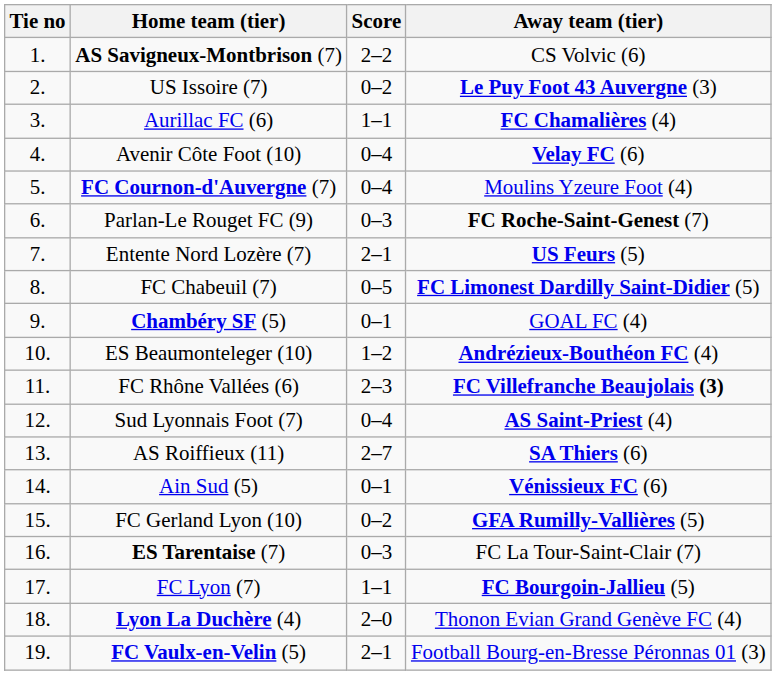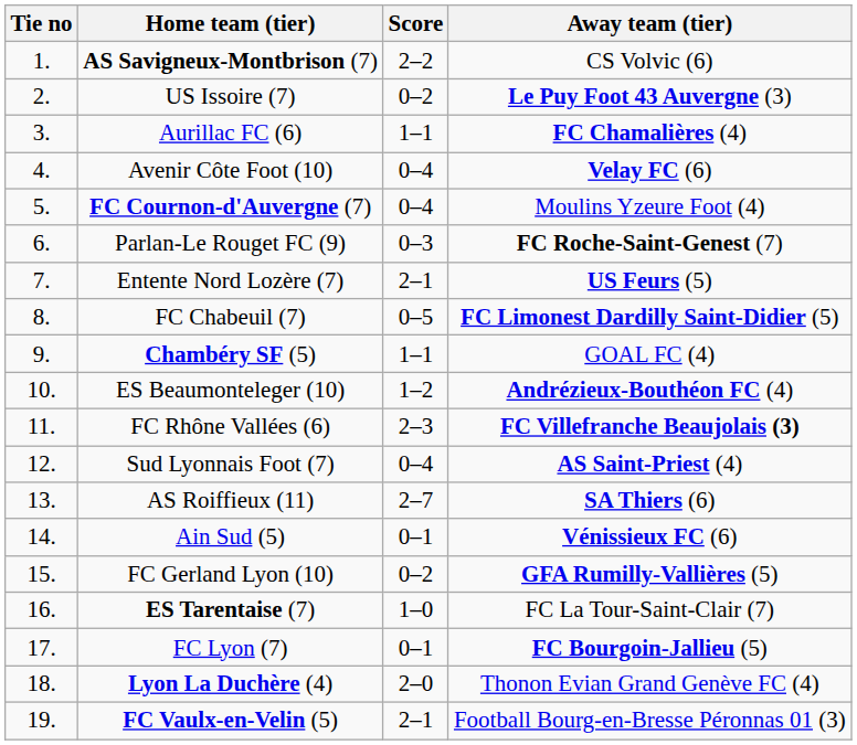 <table class="wikitable" style="text-align: center">
 <tr>
 <th>Tie no</th>
 <th>Home team (tier)</th>
 <th>Score</th>
 <th>Away team (tier)</th>
 </tr>
 <tr>
 <td>1.</td>
 <td><strong>AS Savigneux-Montbrison</strong> (7)</td>
 <td>2–2 </td>
 <td>CS Volvic (6)</td>
 </tr>
 <tr>
 <td>2.</td>
 <td>US Issoire (7)</td>
 <td>0–2</td>
 <td><strong><a href='#'>Le Puy Foot 43 Auvergne</a></strong> (3)</td>
 </tr>
 <tr>
 <td>3.</td>
 <td><a href='#'>Aurillac FC</a> (6)</td>
 <td>1–1 </td>
 <td><strong><a href='#'>FC Chamalières</a></strong> (4)</td>
 </tr>
 <tr>
 <td>4.</td>
 <td>Avenir Côte Foot (10)</td>
 <td>0–4</td>
 <td><strong><a href='#'>Velay FC</a></strong> (6)</td>
 </tr>
 <tr>
 <td>5.</td>
 <td><strong><a href='#'>FC Cournon-d'Auvergne</a></strong> (7)</td>
 <td>0–4</td>
 <td><a href='#'>Moulins Yzeure Foot</a> (4)</td>
 </tr>
 <tr>
 <td>6.</td>
 <td>Parlan-Le Rouget FC (9)</td>
 <td>0–3</td>
 <td><strong>FC Roche-Saint-Genest</strong> (7)</td>
 </tr>
 <tr>
 <td>7.</td>
 <td>Entente Nord Lozère (7)</td>
 <td>2–1</td>
 <td><strong><a href='#'>US Feurs</a></strong> (5)</td>
 </tr>
 <tr>
 <td>8.</td>
 <td>FC Chabeuil (7)</td>
 <td>0–5</td>
 <td><strong><a href='#'>FC Limonest Dardilly Saint-Didier</a></strong> (5)</td>
 </tr>
 <tr>
 <td>9.</td>
 <td><strong><a href='#'>Chambéry SF</a></strong> (5)</td>
-<td>0–1</td>
+<td>1–1 </td>
 <td><a href='#'>GOAL FC</a> (4)</td>
 </tr>
 <tr>
 <td>10.</td>
 <td>ES Beaumonteleger (10)</td>
 <td>1–2</td>
 <td><strong><a href='#'>Andrézieux-Bouthéon FC</a></strong> (4)</td>
 </tr>
 <tr>
 <td>11.</td>
 <td>FC Rhône Vallées (6)</td>
 <td>2–3</td>
 <td><strong><a href='#'>FC Villefranche Beaujolais</a> (3)</strong></td>
 </tr>
 <tr>
 <td>12.</td>
 <td>Sud Lyonnais Foot (7)</td>
 <td>0–4</td>
 <td><strong><a href='#'>AS Saint-Priest</a></strong> (4)</td>
 </tr>
 <tr>
 <td>13.</td>
 <td>AS Roiffieux (11)</td>
 <td>2–7</td>
 <td><strong><a href='#'>SA Thiers</a></strong> (6)</td>
 </tr>
 <tr>
 <td>14.</td>
 <td><a href='#'>Ain Sud</a> (5)</td>
 <td>0–1</td>
 <td><strong><a href='#'>Vénissieux FC</a></strong> (6)</td>
 </tr>
 <tr>
 <td>15.</td>
 <td>FC Gerland Lyon (10)</td>
 <td>0–2</td>
 <td><strong><a href='#'>GFA Rumilly-Vallières</a></strong> (5)</td>
 </tr>
 <tr>
 <td>16.</td>
 <td><strong>ES Tarentaise</strong> (7)</td>
-<td>0–3</td>
+<td>1–0</td>
 <td>FC La Tour-Saint-Clair (7)</td>
 </tr>
 <tr>
 <td>17.</td>
 <td><a href='#'>FC Lyon</a> (7)</td>
-<td>1–1 </td>
+<td>0–1</td>
 <td><strong><a href='#'>FC Bourgoin-Jallieu</a></strong> (5)</td>
 </tr>
 <tr>
 <td>18.</td>
 <td><strong><a href='#'>Lyon La Duchère</a></strong> (4)</td>
 <td>2–0</td>
 <td><a href='#'>Thonon Evian Grand Genève FC</a> (4)</td>
 </tr>
 <tr>
 <td>19.</td>
 <td><strong><a href='#'>FC Vaulx-en-Velin</a></strong> (5)</td>
 <td>2–1</td>
 <td><a href='#'>Football Bourg-en-Bresse Péronnas 01</a> (3)</td>
 </tr>
 </table>
